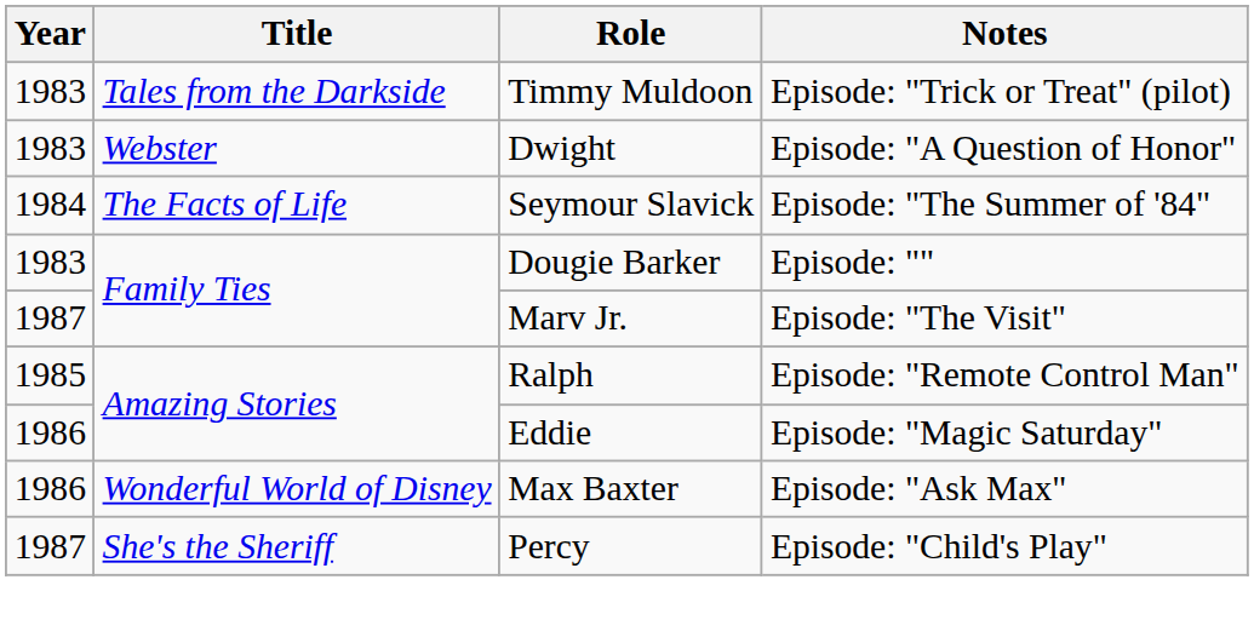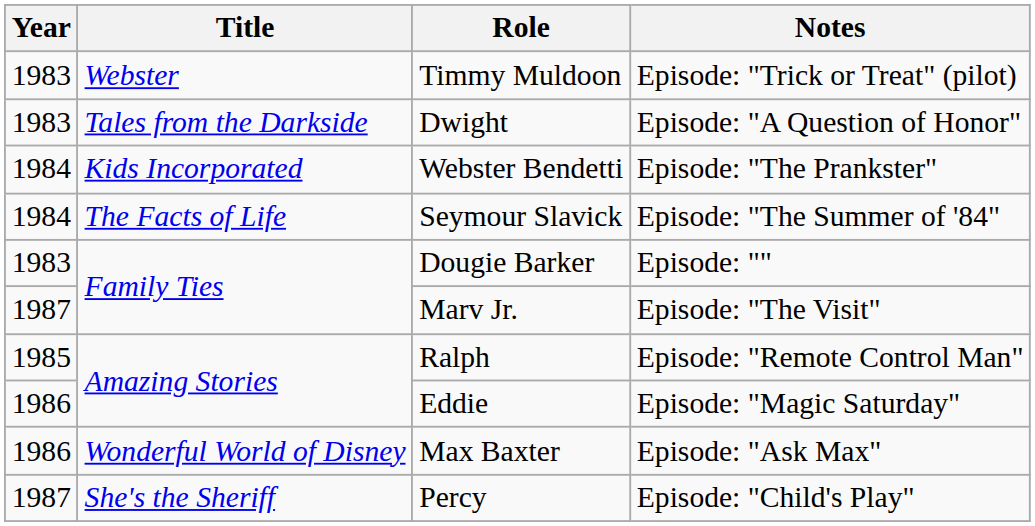 <table class="wikitable sortable">
 <tr>
 <th scope="col">Year</th>
 <th scope="col">Title</th>
 <th scope="col">Role</th>
 <th scope="col" class="unsortable">Notes</th>
 </tr>
 <tr>
 <td>1983</td>
-<td scope="row"><em><a href='#'>Tales from the Darkside</a></em></td>
+<td scope="row"><em><a href='#'>Webster</a></em></td>
 <td>Timmy Muldoon</td>
 <td>Episode: "Trick or Treat" (pilot)</td>
 </tr>
 <tr>
 <td>1983</td>
-<td scope="row"><em><a href='#'>Webster</a></em></td>
+<td scope="row"><em><a href='#'>Tales from the Darkside</a></em></td>
 <td>Dwight</td>
 <td>Episode: "A Question of Honor"</td>
+</tr>
+<tr>
+<td>1984</td>
+<td scope="row"><em><a href='#'>Kids Incorporated</a></em></td>
+<td>Webster Bendetti</td>
+<td>Episode: "The Prankster"</td>
 </tr>
 <tr>
 <td>1984</td>
 <td scope="row"><em><a href='#'>The Facts of Life</a></em></td>
 <td>Seymour Slavick</td>
 <td>Episode: "The Summer of '84"</td>
 </tr>
 <tr>
 <td>1983</td>
 <td scope="row" rowspan = '2'><em><a href='#'>Family Ties</a></em></td>
 <td>Dougie Barker</td>
 <td>Episode: ""</td>
 </tr>
 <tr>
 <td>1987</td>
 <td>Marv Jr.</td>
 <td>Episode: "The Visit"</td>
 </tr>
 <tr>
 <td>1985</td>
 <td scope="row" rowspan = '2'><em><a href='#'>Amazing Stories</a></em></td>
 <td>Ralph</td>
 <td>Episode: "Remote Control Man"</td>
 </tr>
 <tr>
 <td>1986</td>
 <td>Eddie</td>
 <td>Episode: "Magic Saturday"</td>
 </tr>
 <tr>
 <td>1986</td>
 <td scope="row"><em><a href='#'>Wonderful World of Disney</a></em></td>
 <td>Max Baxter</td>
 <td>Episode: "Ask Max"</td>
 </tr>
 <tr>
 <td>1987</td>
 <td scope="row"><em><a href='#'>She's the Sheriff</a></em></td>
 <td>Percy</td>
 <td>Episode: "Child's Play"</td>
 </tr>
 </table>
